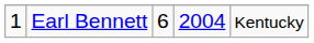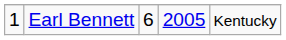 <table class="wikitable">
 <tr>
 </tr>
 <tr>
 <td>1</td>
 <td><a href='#'>Earl Bennett</a></td>
 <td>6</td>
-<td><a href='#'>2004</a></td>
+<td><a href='#'>2005</a></td>
 <td style="font-size:80%;">Kentucky</td>
 </tr>
 </table>
